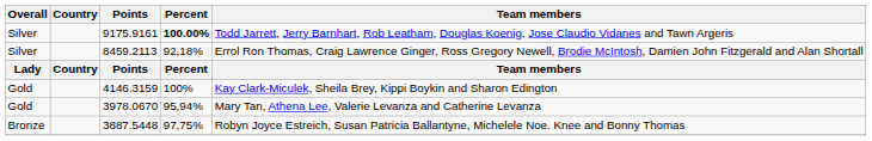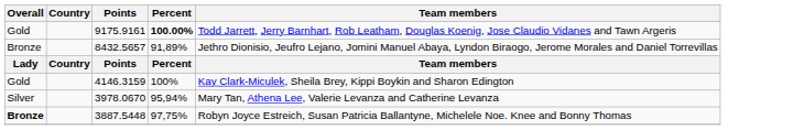 <table class="wikitable sortable" style="text-align: left;">
 <tr>
 <th>Overall</th>
 <th>Country</th>
 <th>Points</th>
 <th>Percent</th>
 <th>Team members</th>
 </tr>
 <tr>
-<td> Silver</td>
+<td> Gold</td>
 <td></td>
 <td>9175.9161</td>
 <td><strong>100.00%</strong></td>
 <td><a href='#'>Todd Jarrett</a>, <a href='#'>Jerry Barnhart</a>, <a href='#'>Rob Leatham</a>, <a href='#'>Douglas Koenig</a>, <a href='#'>Jose Claudio Vidanes</a> and Tawn Argeris</td>
 </tr>
 <tr>
-<td> Silver</td>
+<td> Bronze</td>
 <td></td>
-<td>8459.2113</td>
-<td>92,18%</td>
-<td>Errol Ron Thomas, Craig Lawrence Ginger, Ross Gregory Newell, <a href='#'>Brodie McIntosh</a>, Damien John Fitzgerald and Alan Shortall</td>
+<td>8432.5657</td>
+<td>91,89%</td>
+<td>Jethro Dionisio, Jeufro Lejano, Jomini Manuel Abaya,  Lyndon Biraogo, Jerome Morales and Daniel Torrevillas</td>
 </tr>
 <tr>
 <th>Lady</th>
 <th>Country</th>
 <th>Points</th>
 <th>Percent</th>
 <th>Team members</th>
 </tr>
 <tr>
 <td> Gold</td>
 <td></td>
 <td>4146.3159</td>
 <td>100%</td>
 <td><a href='#'>Kay Clark-Miculek</a>, Sheila Brey, Kippi Boykin and Sharon Edington</td>
 </tr>
 <tr>
-<td> Gold</td>
+<td> Silver</td>
 <td></td>
 <td>3978.0670</td>
 <td>95,94%</td>
 <td>Mary Tan, <a href='#'>Athena Lee</a>, Valerie Levanza and Catherine Levanza</td>
 </tr>
 <tr>
-<td> Bronze</td>
+<td><strong> Bronze</strong></td>
 <td></td>
 <td>3887.5448</td>
 <td>97,75%</td>
 <td>Robyn Joyce Estreich, Susan Patricia Ballantyne, Michelele Noe. Knee and Bonny Thomas</td>
 </tr>
 <tr>
 </tr>
 </table>
